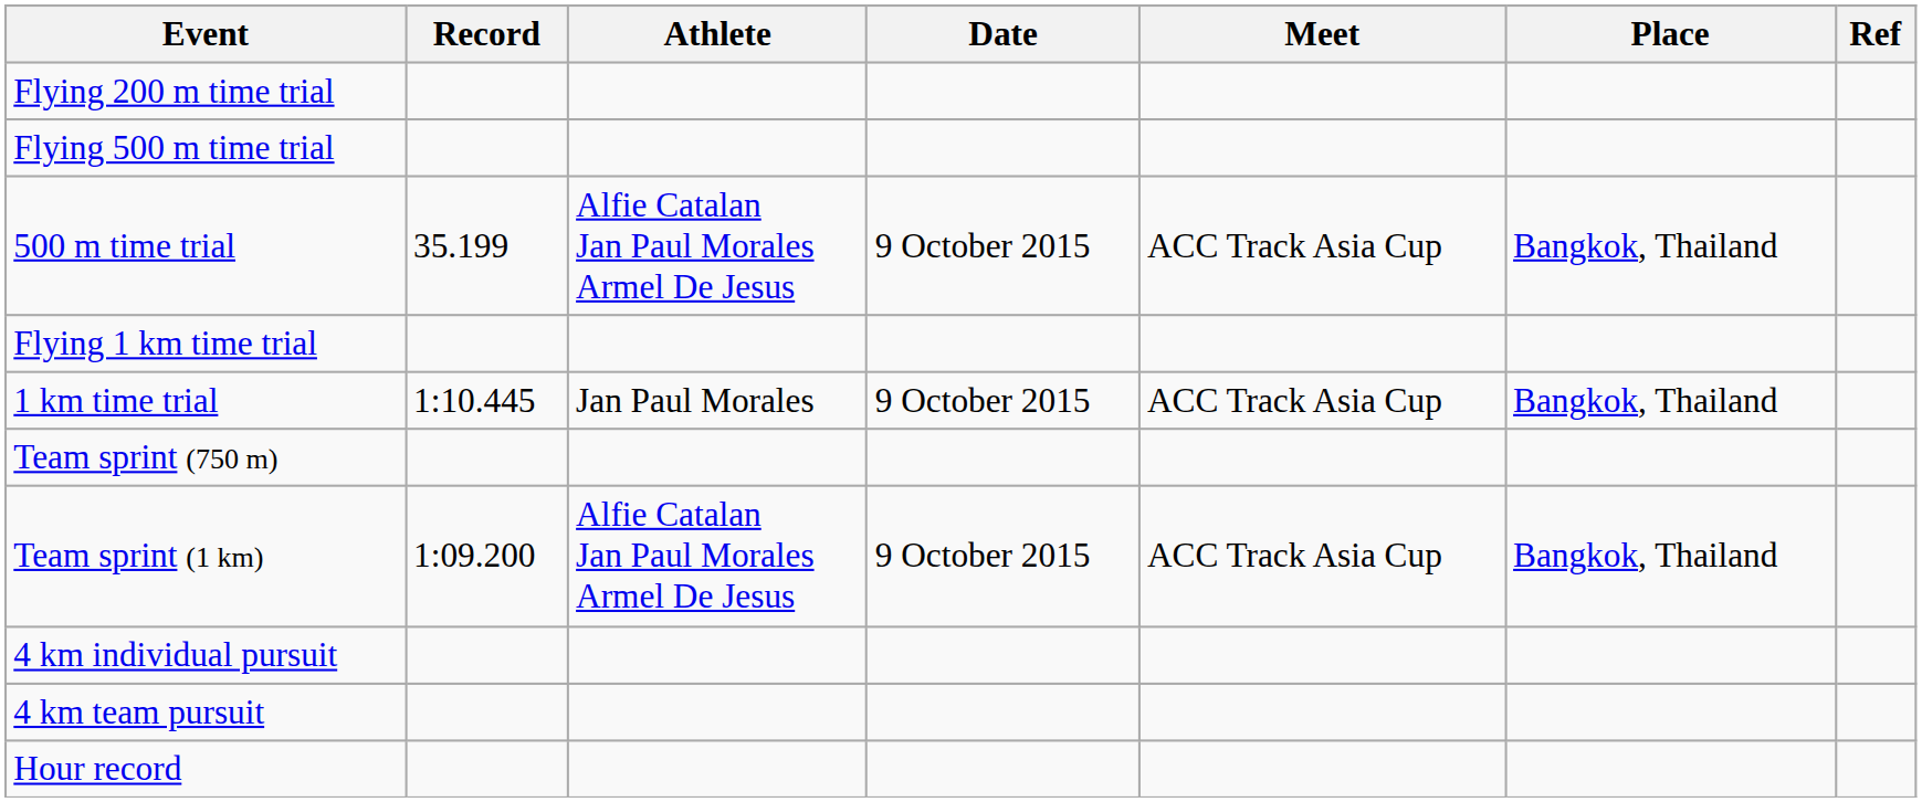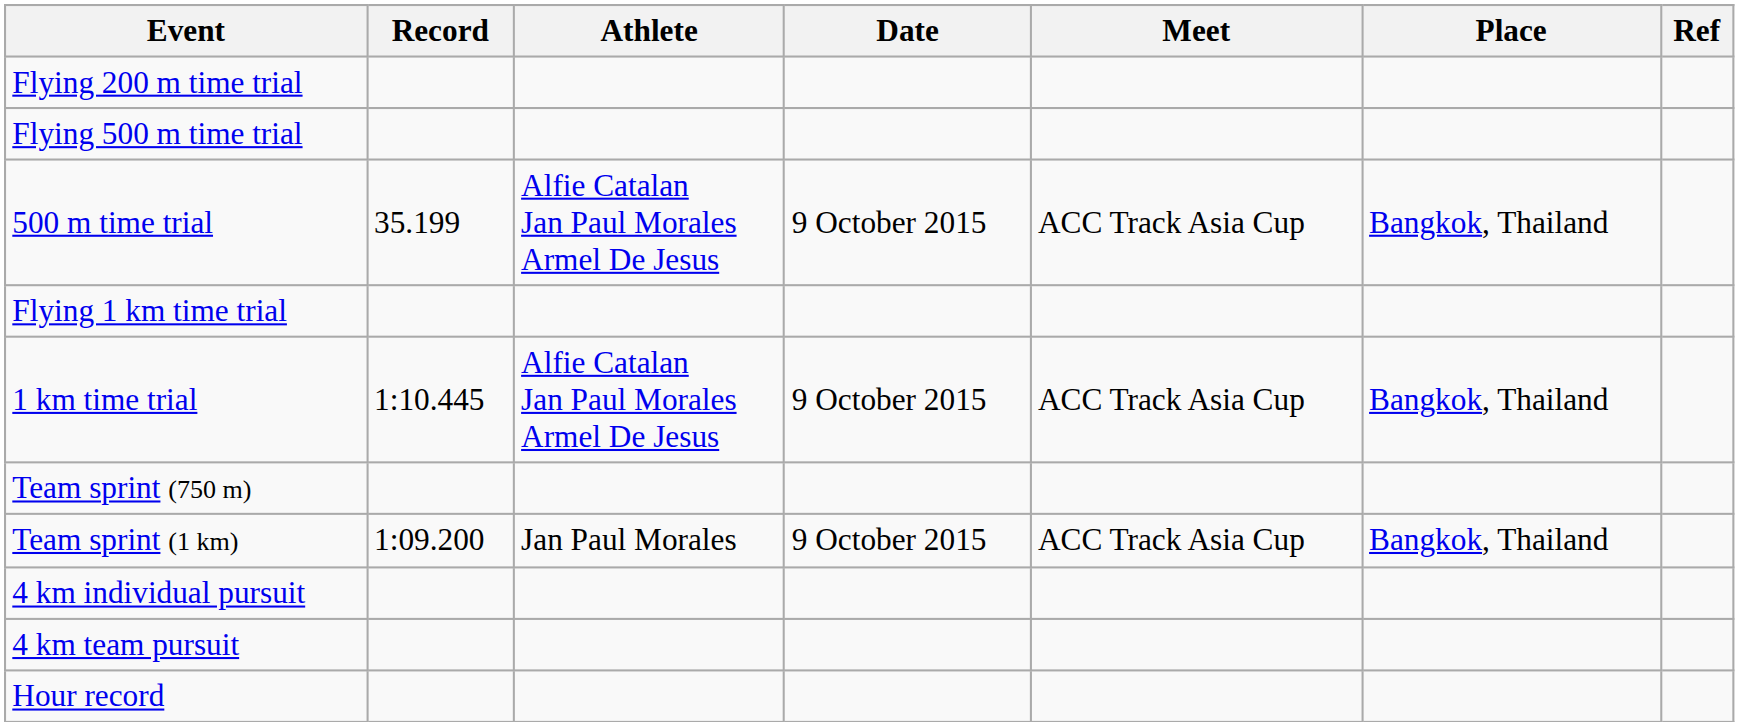 <table class="wikitable" style="font-size:95%; width: 95%;">
 <tr>
 <th>Event</th>
 <th>Record</th>
 <th>Athlete</th>
 <th>Date</th>
 <th>Meet</th>
 <th>Place</th>
 <th>Ref</th>
 </tr>
 <tr>
 <td><a href='#'>Flying 200 m time trial</a></td>
 <td></td>
 <td></td>
 <td></td>
 <td></td>
 <td></td>
 <td></td>
 </tr>
 <tr>
 <td><a href='#'>Flying 500 m time trial</a></td>
 <td></td>
 <td></td>
 <td></td>
 <td></td>
 <td></td>
 <td></td>
 </tr>
 <tr>
 <td><a href='#'>500 m time trial</a></td>
 <td>35.199</td>
 <td><a href='#'>Alfie Catalan</a><br><a href='#'>Jan Paul Morales</a><br><a href='#'>Armel De Jesus</a></td>
 <td>9 October 2015</td>
 <td>ACC Track Asia Cup</td>
 <td><a href='#'>Bangkok</a>, Thailand</td>
 <td></td>
 </tr>
 <tr>
 <td><a href='#'>Flying 1 km time trial</a></td>
 <td></td>
 <td></td>
 <td></td>
 <td></td>
 <td></td>
 <td></td>
 </tr>
 <tr>
 <td><a href='#'>1 km time trial</a></td>
 <td>1:10.445</td>
-<td>Jan Paul Morales</td>
+<td><a href='#'>Alfie Catalan</a><br><a href='#'>Jan Paul Morales</a><br><a href='#'>Armel De Jesus</a></td>
 <td>9 October 2015</td>
 <td>ACC Track Asia Cup</td>
 <td><a href='#'>Bangkok</a>, Thailand</td>
 <td></td>
 </tr>
 <tr>
 <td><a href='#'>Team sprint</a> <small>(750 m)</small></td>
 <td></td>
 <td></td>
 <td></td>
 <td></td>
 <td></td>
 <td></td>
 </tr>
 <tr>
 <td><a href='#'>Team sprint</a> <small>(1 km)</small></td>
 <td>1:09.200</td>
-<td><a href='#'>Alfie Catalan</a><br><a href='#'>Jan Paul Morales</a><br><a href='#'>Armel De Jesus</a></td>
+<td>Jan Paul Morales</td>
 <td>9 October 2015</td>
 <td>ACC Track Asia Cup</td>
 <td><a href='#'>Bangkok</a>, Thailand</td>
 <td></td>
 </tr>
 <tr>
 <td><a href='#'>4 km individual pursuit</a></td>
 <td></td>
 <td></td>
 <td></td>
 <td></td>
 <td></td>
 <td></td>
 </tr>
 <tr>
 <td><a href='#'>4 km team pursuit</a></td>
 <td></td>
 <td></td>
 <td></td>
 <td></td>
 <td></td>
 <td></td>
 </tr>
 <tr>
 <td><a href='#'>Hour record</a></td>
 <td></td>
 <td></td>
 <td></td>
 <td></td>
 <td></td>
 <td></td>
 </tr>
 </table>
